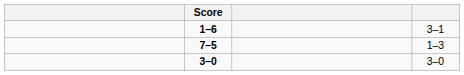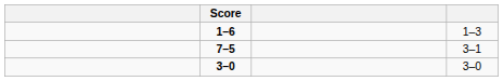 <table class="wikitable" style="text-align: center; ">
 <tr>
 <th align="right" width="270"></th>
 <th width="65">Score</th>
 <th align="left" width="270"></th>
 <th width="65"></th>
 </tr>
 <tr>
 <td align="left"></td>
 <td><strong>1–6</strong></td>
 <td align="left"><strong></strong></td>
-<td>3–1 <strong></strong></td>
+<td>1–3 <strong></strong></td>
 </tr>
 <tr>
 <td align="left"><strong></strong></td>
 <td><strong>7–5</strong></td>
 <td align="left"></td>
-<td>1–3 <strong></strong></td>
+<td>3–1 <strong></strong></td>
 </tr>
 <tr>
 <td align="left"><strong></strong></td>
 <td><strong>3–0</strong></td>
 <td align="left"></td>
 <td>3–0 <strong></strong></td>
 </tr>
 </table>
